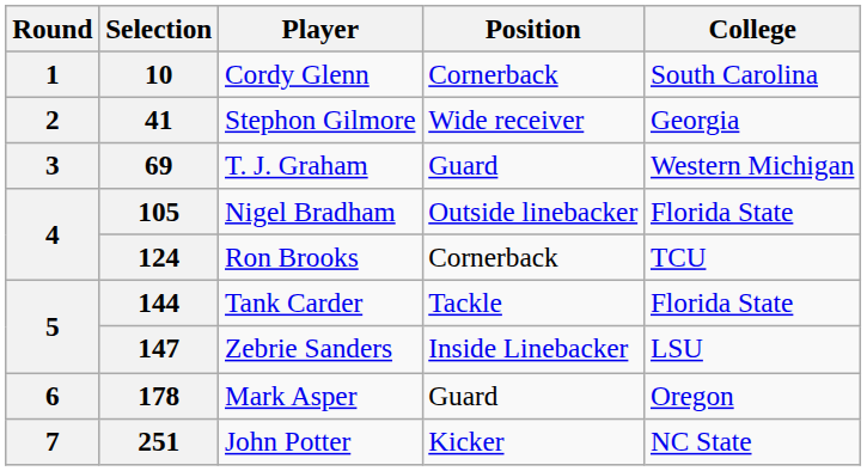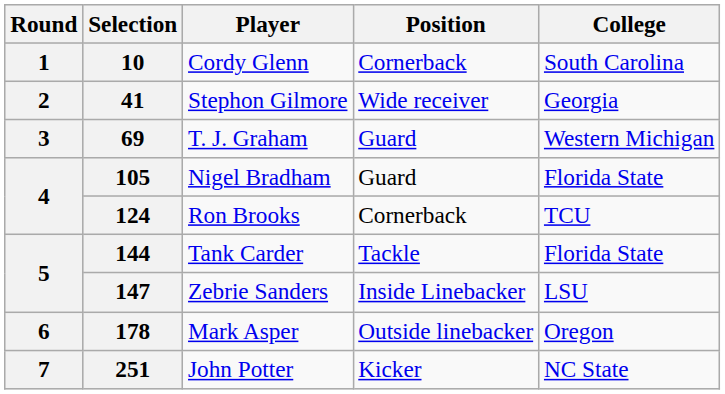 <table class="wikitable" style="font-size: 95%;">
 <tr>
 <th>Round</th>
 <th>Selection</th>
 <th>Player</th>
 <th>Position</th>
 <th>College</th>
 </tr>
 <tr>
 <th>1</th>
 <th>10</th>
 <td><a href='#'>Cordy Glenn</a></td>
 <td><a href='#'>Cornerback</a></td>
 <td><a href='#'>South Carolina</a></td>
 </tr>
 <tr>
 <th>2</th>
 <th>41</th>
 <td><a href='#'>Stephon Gilmore</a></td>
 <td><a href='#'>Wide receiver</a></td>
 <td><a href='#'>Georgia</a></td>
 </tr>
 <tr>
 <th>3</th>
 <th>69</th>
 <td><a href='#'>T. J. Graham</a></td>
 <td><a href='#'>Guard</a></td>
 <td><a href='#'>Western Michigan</a></td>
 </tr>
 <tr>
 <th rowspan="2">4</th>
 <th>105</th>
 <td><a href='#'>Nigel Bradham</a></td>
-<td><a href='#'>Outside linebacker</a></td>
+<td>Guard</td>
 <td><a href='#'>Florida State</a></td>
 </tr>
 <tr>
 <th>124</th>
 <td><a href='#'>Ron Brooks</a></td>
 <td>Cornerback</td>
 <td><a href='#'>TCU</a></td>
 </tr>
 <tr>
 <th rowspan="2">5</th>
 <th>144</th>
 <td><a href='#'>Tank Carder</a></td>
 <td><a href='#'>Tackle</a></td>
 <td><a href='#'>Florida State</a></td>
 </tr>
 <tr>
 <th>147</th>
 <td><a href='#'>Zebrie Sanders</a></td>
 <td><a href='#'>Inside Linebacker</a></td>
 <td><a href='#'>LSU</a></td>
 </tr>
 <tr>
 <th>6</th>
 <th>178</th>
 <td><a href='#'>Mark Asper</a></td>
-<td>Guard</td>
+<td><a href='#'>Outside linebacker</a></td>
 <td><a href='#'>Oregon</a></td>
 </tr>
 <tr>
 <th>7</th>
 <th>251</th>
 <td><a href='#'>John Potter</a></td>
 <td><a href='#'>Kicker</a></td>
 <td><a href='#'>NC State</a></td>
 </tr>
 </table>
